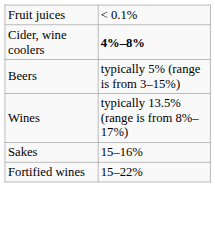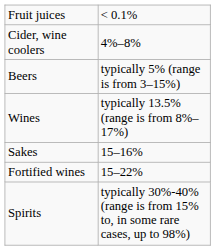 <table class="wikitable" style = "float: right; margin-left:15px;">
 <tr>
 <td width=110>Fruit juices</td>
 <td width=135>< 0.1%</td>
 </tr>
 <tr>
 <td>Cider, wine coolers</td>
-<td><strong>4%–8%</strong></td>
+<td>4%–8%</td>
 </tr>
 <tr>
 <td>Beers</td>
 <td>typically 5% (range is from 3–15%)</td>
 </tr>
 <tr>
 <td>Wines</td>
 <td>typically 13.5% (range is from 8%–17%)</td>
 </tr>
 <tr>
 <td>Sakes</td>
 <td>15–16%</td>
 </tr>
 <tr>
 <td>Fortified wines</td>
 <td>15–22%</td>
 </tr>
+<tr>
+<td>Spirits</td>
+<td>typically 30%-40% (range is from 15% to, in some rare cases, up to 98%)</td>
+</tr>
 </table>
